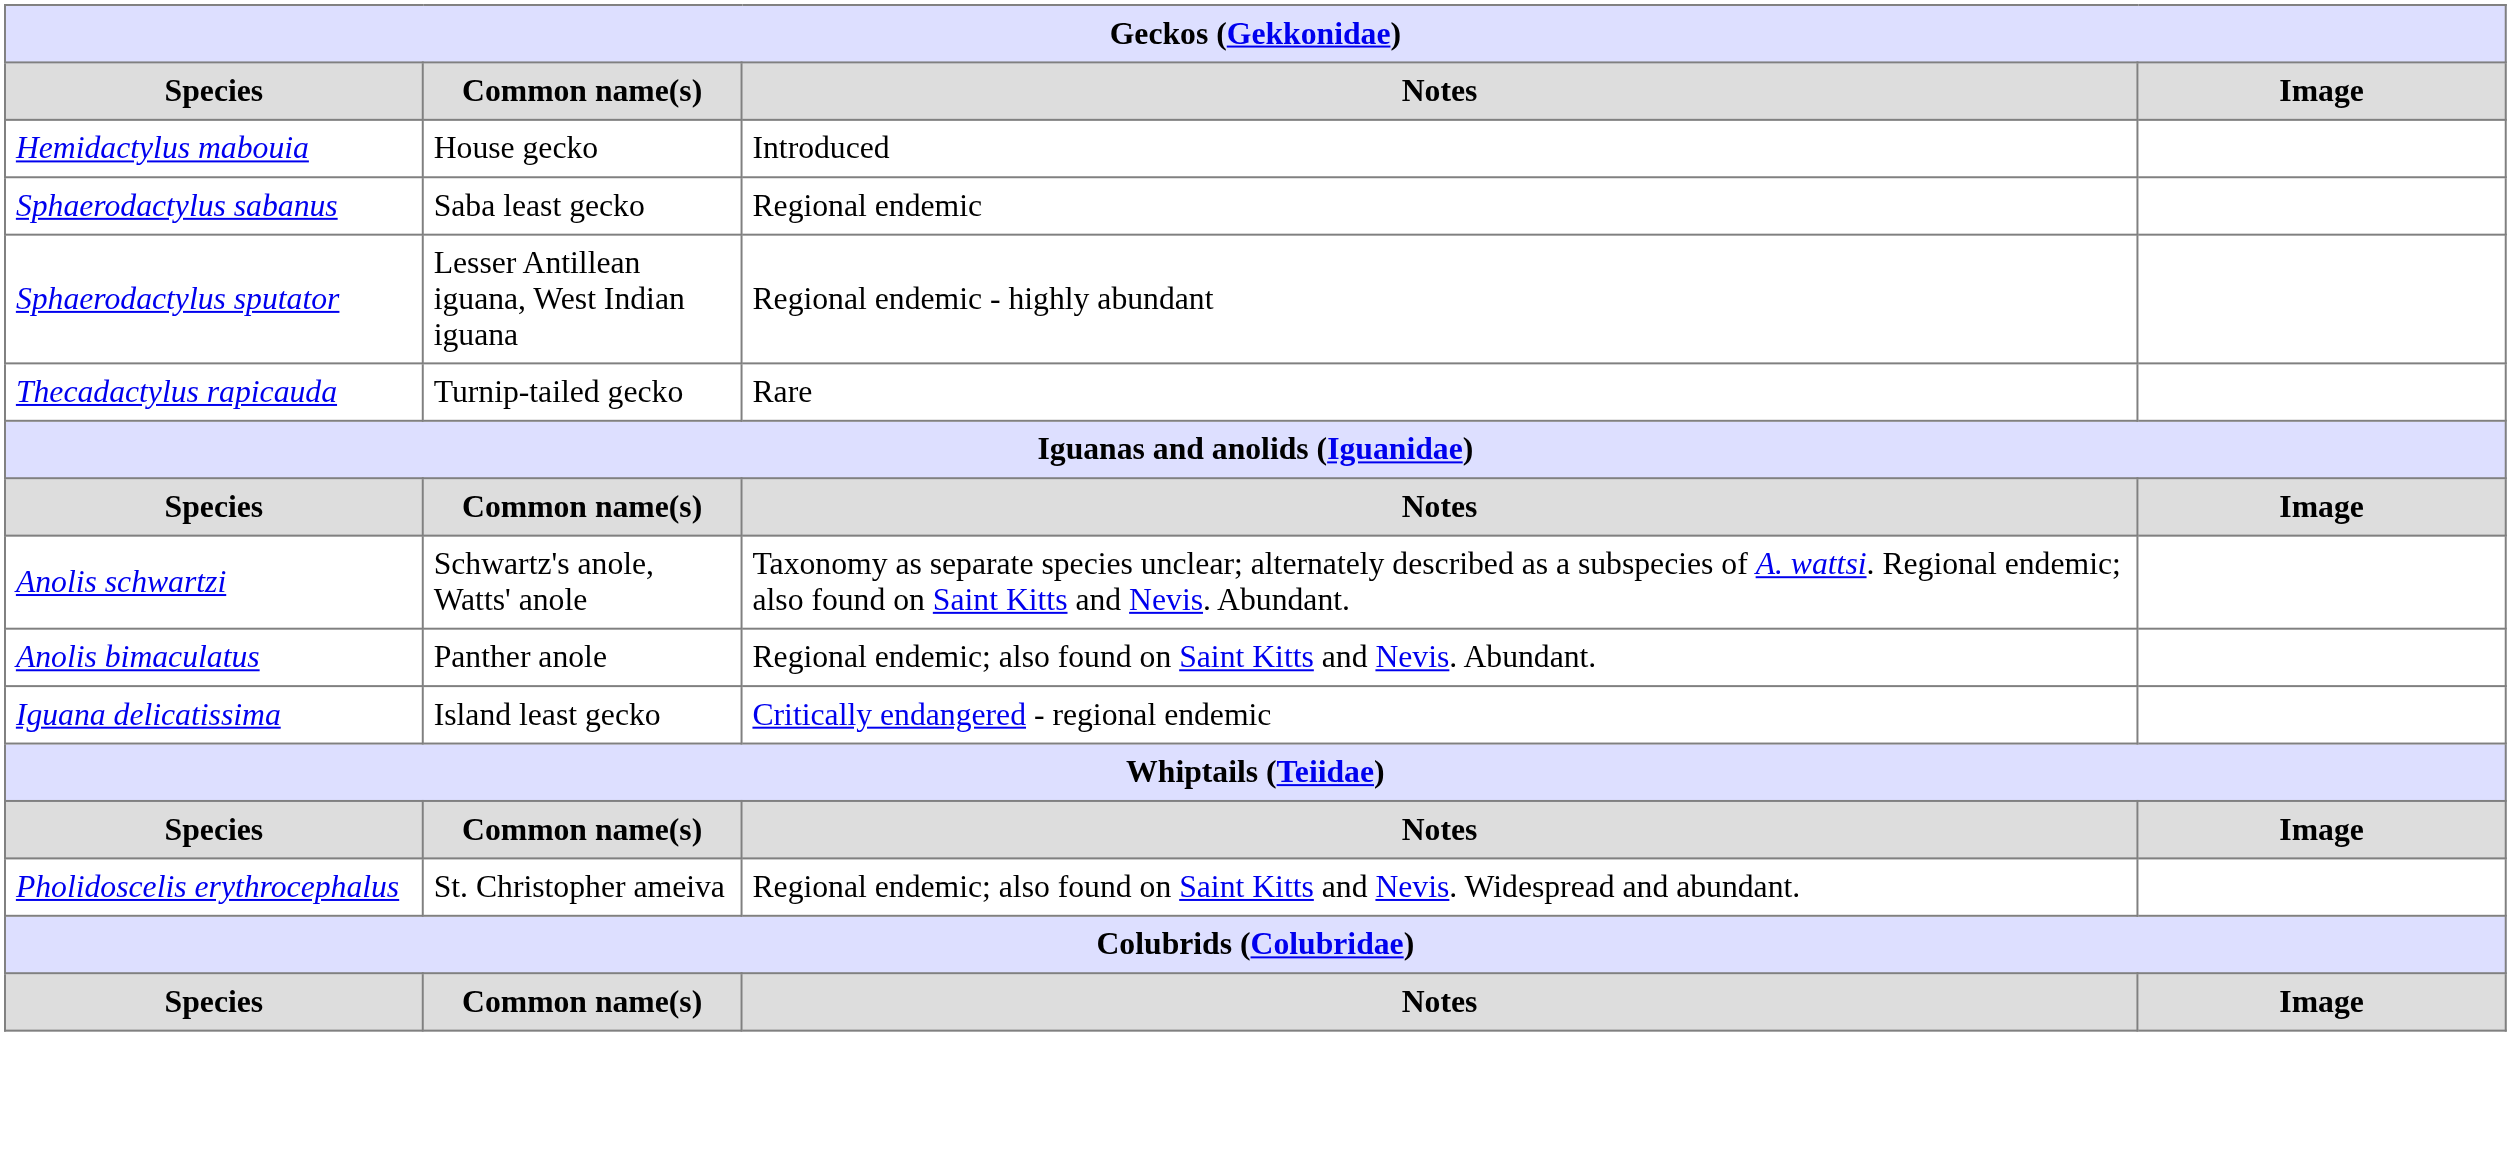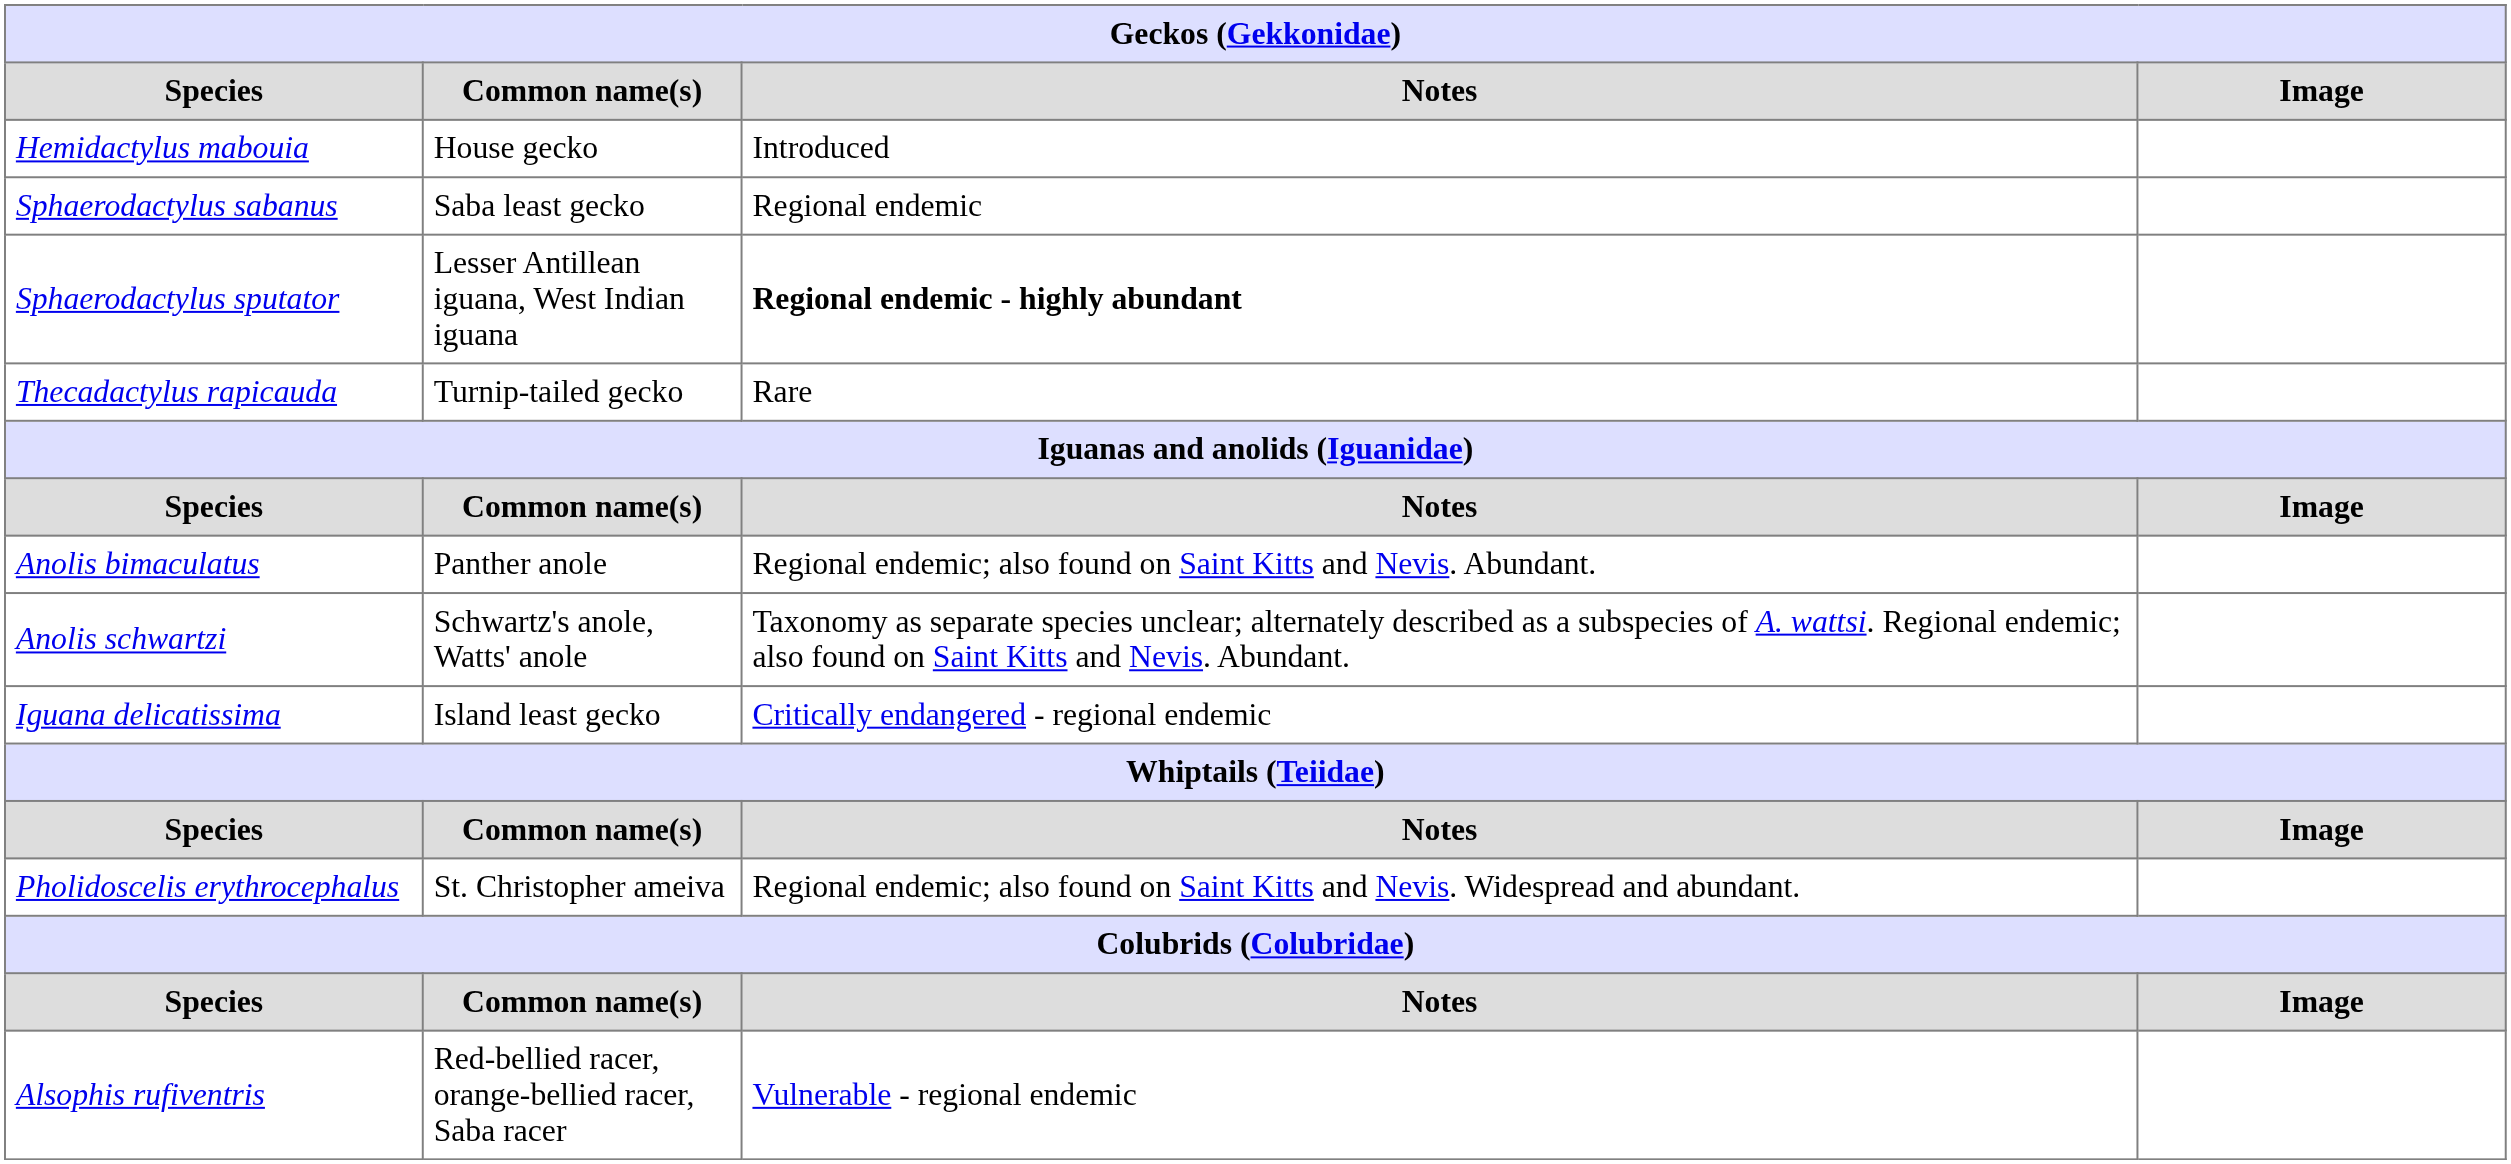 <table border=1 style="border-collapse:collapse;" cellpadding=5 width=100%>
 <tr>
 <th colspan=4 bgcolor=#DDDFFF>Geckos (<a href='#'>Gekkonidae</a>)</th>
 </tr>
 <tr bgcolor=#DDDDDD align=center>
 <th width=200px>Species</th>
 <th width=150px>Common name(s)</th>
 <th>Notes</th>
 <th width=175px>Image</th>
 </tr>
 <tr>
 <td><em><a href='#'>Hemidactylus mabouia</a></em></td>
 <td>House gecko</td>
 <td>Introduced</td>
 <td></td>
 </tr>
 <tr>
 <td><em><a href='#'>Sphaerodactylus sabanus</a></em></td>
 <td>Saba least gecko</td>
 <td>Regional endemic</td>
 <td></td>
 </tr>
 <tr>
 <td><em><a href='#'>Sphaerodactylus sputator</a></em></td>
 <td>Lesser Antillean iguana, West Indian iguana</td>
-<td>Regional endemic - highly abundant</td>
+<td><strong>Regional endemic - highly abundant</strong></td>
 <td></td>
 </tr>
 <tr>
 <td><em><a href='#'>Thecadactylus rapicauda</a></em></td>
 <td>Turnip-tailed gecko</td>
 <td>Rare</td>
 <td></td>
 </tr>
 <tr>
 <th colspan=4 bgcolor=#DDDFFF>Iguanas and anolids (<a href='#'>Iguanidae</a>)</th>
 </tr>
 <tr bgcolor=#DDDDDD align=center>
 <th width=200px>Species</th>
 <th width=150px>Common name(s)</th>
 <th>Notes</th>
 <th width=175px>Image</th>
 </tr>
 <tr>
+<td><em><a href='#'>Anolis bimaculatus</a></em></td>
+<td>Panther anole</td>
+<td>Regional endemic; also found on <a href='#'>Saint Kitts</a> and <a href='#'>Nevis</a>. Abundant.</td>
+<td></td>
+</tr>
+<tr>
 <td><em><a href='#'>Anolis schwartzi</a></em></td>
 <td>Schwartz's anole, Watts' anole</td>
 <td>Taxonomy as separate species unclear; alternately described as a subspecies of <em><a href='#'>A. wattsi</a></em>.  Regional endemic; also found on <a href='#'>Saint Kitts</a> and <a href='#'>Nevis</a>. Abundant.</td>
-<td></td>
-</tr>
-<tr>
-<td><em><a href='#'>Anolis bimaculatus</a></em></td>
-<td>Panther anole</td>
-<td>Regional endemic; also found on <a href='#'>Saint Kitts</a> and <a href='#'>Nevis</a>. Abundant.</td>
 <td></td>
 </tr>
 <tr>
 <td><em><a href='#'>Iguana delicatissima</a></em></td>
 <td>Island least gecko</td>
 <td><a href='#'>Critically endangered</a> - regional endemic</td>
 <td></td>
 </tr>
 <tr>
 <th colspan=4 bgcolor=#DDDFFF>Whiptails (<a href='#'>Teiidae</a>)</th>
 </tr>
 <tr bgcolor=#DDDDDD align=center>
 <th width=200px>Species</th>
 <th width=150px>Common name(s)</th>
 <th>Notes</th>
 <th width=175px>Image</th>
 </tr>
 <tr>
 <td><em><a href='#'>Pholidoscelis erythrocephalus</a></em></td>
 <td>St. Christopher ameiva</td>
 <td>Regional endemic; also found on <a href='#'>Saint Kitts</a> and <a href='#'>Nevis</a>.  Widespread and abundant.</td>
 <td></td>
 </tr>
 <tr>
 <th colspan=4 bgcolor=#DDDFFF>Colubrids (<a href='#'>Colubridae</a>)</th>
 </tr>
 <tr bgcolor=#DDDDDD align=center>
 <th width=200px>Species</th>
 <th width=150px>Common name(s)</th>
 <th>Notes</th>
 <th width=175px>Image</th>
 </tr>
+<tr>
+<td><em><a href='#'>Alsophis rufiventris</a></em></td>
+<td>Red-bellied racer, orange-bellied racer, Saba racer</td>
+<td><a href='#'>Vulnerable</a> - regional endemic</td>
+<td></td>
+</tr>
 </table>
